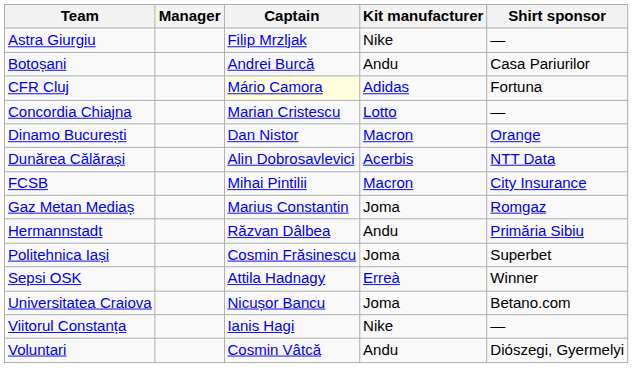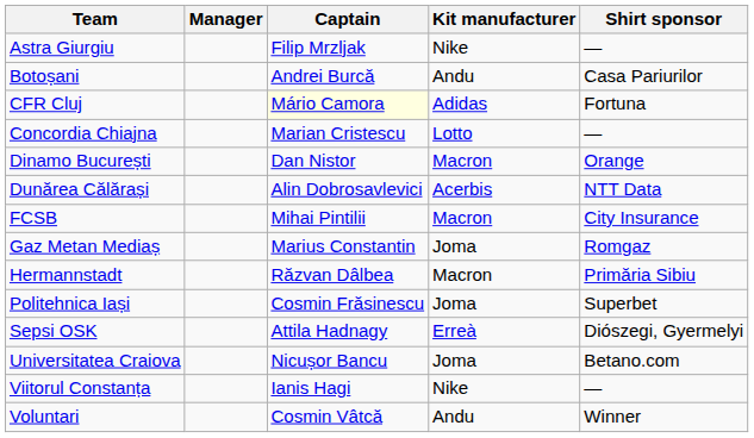 <table class="wikitable sortable" style="text-align: left;">
 <tr>
 <th>Team</th>
 <th>Manager</th>
 <th>Captain</th>
 <th>Kit manufacturer</th>
 <th>Shirt sponsor</th>
 </tr>
 <tr>
 <td><a href='#'>Astra Giurgiu</a></td>
 <td> </td>
 <td> <a href='#'>Filip Mrzljak</a></td>
 <td>Nike</td>
 <td>—</td>
 </tr>
 <tr>
 <td><a href='#'>Botoșani</a></td>
 <td> </td>
 <td> <a href='#'>Andrei Burcă</a></td>
 <td>Andu</td>
 <td>Casa Pariurilor</td>
 </tr>
 <tr>
 <td><a href='#'>CFR Cluj</a></td>
 <td> </td>
 <td style="background: lightyellow;"> <a href='#'>Mário Camora</a></td>
 <td><a href='#'>Adidas</a></td>
 <td>Fortuna</td>
 </tr>
 <tr>
 <td><a href='#'>Concordia Chiajna</a></td>
 <td> </td>
 <td> <a href='#'>Marian Cristescu</a></td>
 <td><a href='#'>Lotto</a></td>
 <td>—</td>
 </tr>
 <tr>
 <td><a href='#'>Dinamo București</a></td>
 <td> </td>
 <td> <a href='#'>Dan Nistor</a></td>
 <td><a href='#'>Macron</a></td>
 <td><a href='#'>Orange</a></td>
 </tr>
 <tr>
 <td><a href='#'>Dunărea Călărași</a></td>
 <td> </td>
 <td> <a href='#'>Alin Dobrosavlevici</a></td>
 <td><a href='#'>Acerbis</a></td>
 <td><a href='#'>NTT Data</a></td>
 </tr>
 <tr>
 <td><a href='#'>FCSB</a></td>
 <td> </td>
 <td> <a href='#'>Mihai Pintilii</a></td>
 <td><a href='#'>Macron</a></td>
 <td><a href='#'>City Insurance</a></td>
 </tr>
 <tr>
 <td><a href='#'>Gaz Metan Mediaș</a></td>
 <td> </td>
 <td> <a href='#'>Marius Constantin</a></td>
 <td>Joma</td>
 <td><a href='#'>Romgaz</a></td>
 </tr>
 <tr>
 <td><a href='#'>Hermannstadt</a></td>
 <td> </td>
 <td> <a href='#'>Răzvan Dâlbea</a></td>
-<td>Andu</td>
+<td>Macron</td>
 <td><a href='#'>Primăria Sibiu</a></td>
 </tr>
 <tr>
 <td><a href='#'>Politehnica Iași</a></td>
 <td> </td>
 <td> <a href='#'>Cosmin Frăsinescu</a></td>
 <td>Joma</td>
 <td>Superbet</td>
 </tr>
 <tr>
 <td><a href='#'>Sepsi OSK</a></td>
 <td> </td>
 <td> <a href='#'>Attila Hadnagy</a></td>
 <td><a href='#'>Erreà</a></td>
-<td>Winner</td>
+<td>Diószegi, Gyermelyi</td>
 </tr>
 <tr>
 <td><a href='#'>Universitatea Craiova</a></td>
 <td> </td>
 <td> <a href='#'>Nicușor Bancu</a></td>
 <td>Joma</td>
 <td>Betano.com</td>
 </tr>
 <tr>
 <td><a href='#'>Viitorul Constanța</a></td>
 <td> </td>
 <td> <a href='#'>Ianis Hagi</a></td>
 <td>Nike</td>
 <td>—</td>
 </tr>
 <tr>
 <td><a href='#'>Voluntari</a></td>
 <td> </td>
 <td> <a href='#'>Cosmin Vâtcă</a></td>
 <td>Andu</td>
-<td>Diószegi, Gyermelyi</td>
+<td>Winner</td>
 </tr>
 </table>
